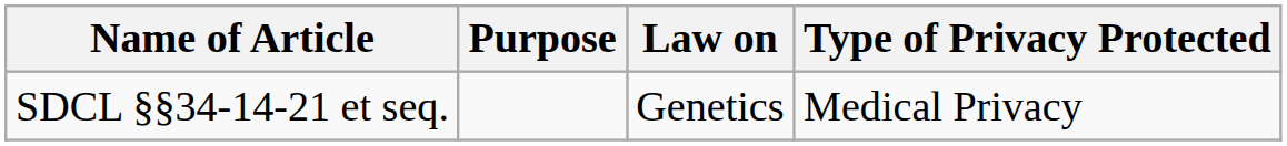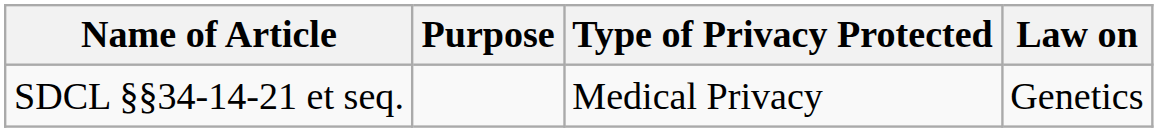 <table class="wikitable">
 <tr>
 <th>Name of Article</th>
 <th>Purpose</th>
+<th>Type of Privacy Protected</th>
 <th>Law on</th>
-<th>Type of Privacy Protected</th>
 </tr>
 <tr>
 <td>SDCL §§34-14-21 et seq.</td>
 <td></td>
+<td>Medical Privacy</td>
 <td>Genetics</td>
-<td>Medical Privacy</td>
 </tr>
 </table>
